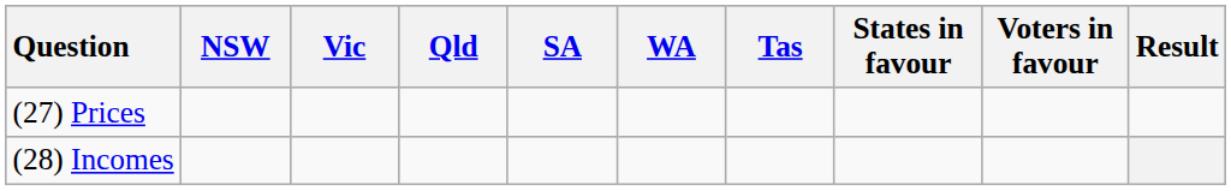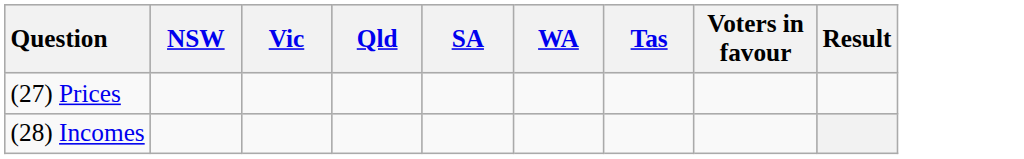 <table class="wikitable">
 <tr ---->
 <th style="text-align:left;">Question</th>
 <th style="width:50px" align=center><a href='#'>NSW</a></th>
 <th style="width:50px" align=center><a href='#'>Vic</a></th>
 <th style="width:50px" align=center><a href='#'>Qld</a></th>
 <th style="width:50px" align=center><a href='#'>SA</a></th>
 <th style="width:50px" align=center><a href='#'>WA</a></th>
 <th style="width:50px" align=center><a href='#'>Tas</a></th>
-<th style="width:70px" align=center>States in favour</th>
 <th style="width:70px" align=center>Voters in favour</th>
 <th>Result</th>
 </tr>
 <tr ---->
 <td>(27) <a href='#'>Prices</a></td>
-<td></td>
 <td></td>
 <td></td>
 <td></td>
 <td></td>
 <td></td>
 <td></td>
 <td></td>
 <td></td>
 </tr>
 <tr ---->
 <td>(28) <a href='#'>Incomes</a></td>
 <td></td>
 <td></td>
 <td></td>
 <td></td>
 <td></td>
 <td></td>
 <td></td>
-<td></td>
 <th></th>
 </tr>
 </table>
